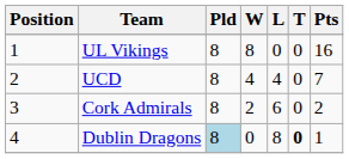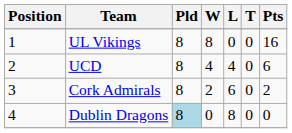 <table class="wikitable">
 <tr>
 <th bgcolor="e5e5e5">Position</th>
 <th bgcolor="#e5e5e5">Team</th>
 <th bgcolor="#e5e5e5">Pld</th>
 <th bgcolor="#e5e5e5">W</th>
 <th bgcolor="#e5e5e5">L</th>
 <th bgcolor="#e5e5e5">T</th>
 <th bgcolor="e5e5e5">Pts</th>
 </tr>
 <tr>
 </tr>
 <tr>
 <td>1</td>
 <td><a href='#'>UL Vikings</a></td>
 <td>8</td>
 <td>8</td>
 <td>0</td>
 <td>0</td>
 <td>16</td>
 </tr>
 <tr>
 <td>2</td>
 <td><a href='#'>UCD</a></td>
 <td>8</td>
 <td>4</td>
 <td>4</td>
 <td>0</td>
-<td>7</td>
+<td>6</td>
 </tr>
 <tr>
 <td>3</td>
 <td><a href='#'>Cork Admirals</a></td>
 <td>8</td>
 <td>2</td>
 <td>6</td>
 <td>0</td>
 <td>2</td>
 </tr>
 <tr>
 <td>4</td>
 <td><a href='#'>Dublin Dragons</a></td>
 <td style="background: lightblue;">8</td>
 <td>0</td>
 <td>8</td>
-<td><strong>0</strong></td>
-<td>1</td>
+<td>0</td>
+<td>0</td>
 </tr>
 <tr>
 </tr>
 </table>
